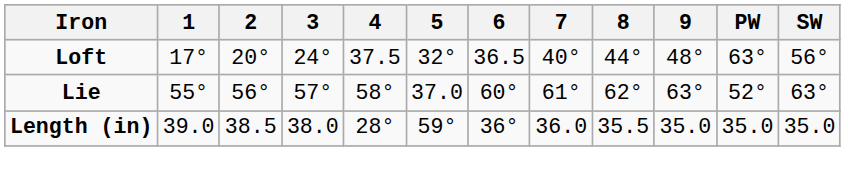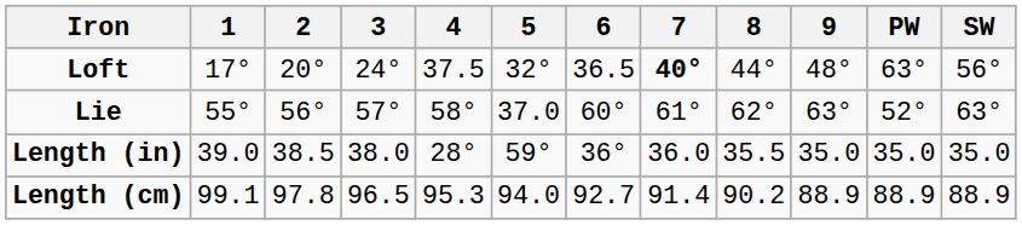 <table class="wikitable" style="text-align:center">
 <tr>
 <th>Iron</th>
 <th>1</th>
 <th>2</th>
 <th>3</th>
 <th>4</th>
 <th>5</th>
 <th>6</th>
 <th>7</th>
 <th>8</th>
 <th>9</th>
 <th>PW</th>
 <th>SW</th>
 </tr>
 <tr>
 <td style="text-align:center;"><strong>Loft</strong></td>
 <td>17°</td>
 <td>20°</td>
 <td>24°</td>
 <td>37.5</td>
 <td>32°</td>
 <td>36.5</td>
-<td>40°</td>
+<td><strong>40°</strong></td>
 <td>44°</td>
 <td>48°</td>
 <td>63°</td>
 <td>56°</td>
 </tr>
 <tr>
 <td style="text-align:center;"><strong>Lie</strong></td>
 <td>55°</td>
 <td>56°</td>
 <td>57°</td>
 <td>58°</td>
 <td>37.0</td>
 <td>60°</td>
 <td>61°</td>
 <td>62°</td>
 <td>63°</td>
 <td>52°</td>
 <td>63°</td>
 </tr>
 <tr>
 <td style="text-align:center;"><strong>Length (in)</strong></td>
 <td>39.0</td>
 <td>38.5</td>
 <td>38.0</td>
 <td>28°</td>
 <td>59°</td>
 <td>36°</td>
 <td>36.0</td>
 <td>35.5</td>
 <td>35.0</td>
 <td>35.0</td>
 <td>35.0</td>
 </tr>
+<tr>
+<td style="text-align:center;"><strong>Length (cm)</strong></td>
+<td>99.1</td>
+<td>97.8</td>
+<td>96.5</td>
+<td>95.3</td>
+<td>94.0</td>
+<td>92.7</td>
+<td>91.4</td>
+<td>90.2</td>
+<td>88.9</td>
+<td>88.9</td>
+<td>88.9</td>
+</tr>
 </table>
